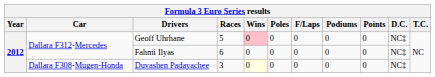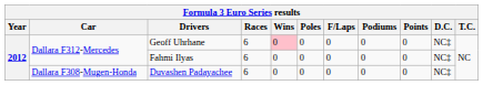 <table class="wikitable" style="font-size:85%; width:700px">
 <tr>
 <th colspan=11><a href='#'>Formula 3 Euro Series</a> results</th>
 </tr>
 <tr>
 <th>Year</th>
 <th>Car</th>
 <th>Drivers</th>
 <th>Races</th>
 <th>Wins</th>
 <th>Poles</th>
 <th>F/Laps</th>
 <th>Podiums</th>
 <th>Points</th>
 <th>D.C.</th>
 <th>T.C.</th>
 </tr>
 <tr>
 <th rowspan=3><a href='#'>2012</a></th>
 <td rowspan=2><a href='#'>Dallara F312</a>-<a href='#'>Mercedes</a></td>
 <td> Geoff Uhrhane</td>
-<td>5</td>
+<td>6</td>
 <td style="background: pink;">0</td>
 <td>0</td>
 <td>0</td>
 <td>0</td>
 <td>0</td>
 <td>NC‡</td>
 <td rowspan=3>NC</td>
 </tr>
 <tr>
 <td> Fahmi Ilyas</td>
 <td>6</td>
 <td>0</td>
 <td>0</td>
 <td>0</td>
 <td>0</td>
 <td>0</td>
 <td>NC‡</td>
 </tr>
 <tr>
 <td><a href='#'>Dallara F308</a>-<a href='#'>Mugen-Honda</a></td>
 <td> <a href='#'>Duvashen Padayachee</a></td>
-<td>3</td>
-<td style="background: lightyellow;">0</td>
+<td>6</td>
+<td>0</td>
 <td>0</td>
 <td>0</td>
 <td>0</td>
 <td>0</td>
 <td>NC‡</td>
 </tr>
 </table>
